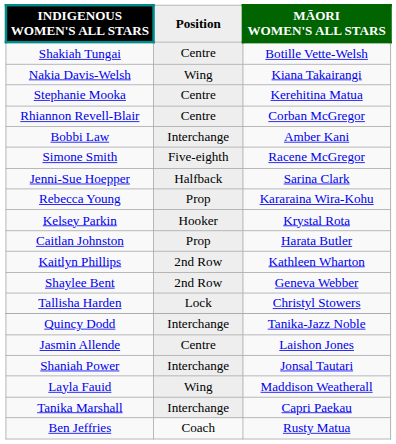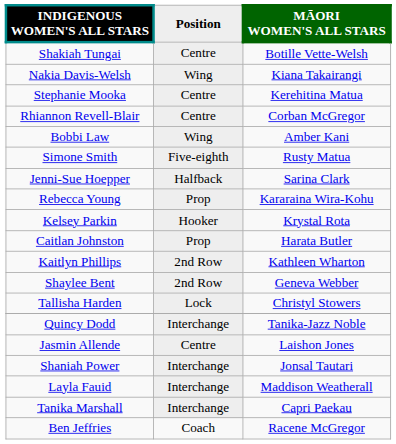 <table class="wikitable" style="margin: 1em auto 1em auto">
 <tr>
 <th align="centre" style="width:170px; border:3px solid darkcyan; background:black; color:white">INDIGENOUS<br>WOMEN'S ALL STARS</th>
 <th width="100" align="center" style="background: #eeeeee; color: black">Position</th>
 <th align="centre" style="width:170px; border:3px solid darkgreen; background:darkgreen; color:white">MĀORI<br>WOMEN'S ALL STARS</th>
 </tr>
 <tr>
 <td align="center"><a href='#'>Shakiah Tungai</a></td>
 <td align="center" style="background: #eeeeee">Centre</td>
 <td align="center"><a href='#'>Botille Vette-Welsh</a></td>
 </tr>
 <tr>
 <td align="center"><a href='#'>Nakia Davis-Welsh</a></td>
 <td align="center" style="background: #eeeeee">Wing</td>
 <td align="center"><a href='#'>Kiana Takairangi</a></td>
 </tr>
 <tr>
 <td align="center"><a href='#'>Stephanie Mooka</a></td>
 <td align="center" style="background: #eeeeee">Centre</td>
 <td align="center"><a href='#'>Kerehitina Matua</a></td>
 </tr>
 <tr>
 <td align="center"><a href='#'>Rhiannon Revell-Blair</a></td>
 <td align="center" style="background: #eeeeee">Centre</td>
 <td align="center"><a href='#'>Corban McGregor</a></td>
 </tr>
 <tr>
 <td align="center"><a href='#'>Bobbi Law</a></td>
-<td align="center" style="background: #eeeeee">Interchange</td>
+<td align="center" style="background: #eeeeee">Wing</td>
 <td align="center"><a href='#'>Amber Kani</a></td>
 </tr>
 <tr>
 <td align="center"><a href='#'>Simone Smith</a></td>
 <td align="center" style="background: #eeeeee">Five-eighth</td>
-<td align="center"><a href='#'>Racene McGregor</a></td>
+<td align="center"><a href='#'>Rusty Matua</a></td>
 </tr>
 <tr>
 <td align="center"><a href='#'>Jenni-Sue Hoepper</a></td>
 <td align="center" style="background: #eeeeee">Halfback</td>
 <td align="center"><a href='#'>Sarina Clark</a></td>
 </tr>
 <tr>
 <td align="center"><a href='#'>Rebecca Young</a></td>
 <td align="center" style="background: #eeeeee">Prop</td>
 <td align="center"><a href='#'>Kararaina Wira-Kohu</a></td>
 </tr>
 <tr>
 <td align="center"><a href='#'>Kelsey Parkin</a></td>
 <td align="center" style="background: #eeeeee">Hooker</td>
 <td align="center"><a href='#'>Krystal Rota</a></td>
 </tr>
 <tr>
 <td align="center"><a href='#'>Caitlan Johnston</a></td>
 <td align="center" style="background: #eeeeee">Prop</td>
 <td align="center"><a href='#'>Harata Butler</a></td>
 </tr>
 <tr>
 <td align="center"><a href='#'>Kaitlyn Phillips</a></td>
 <td align="center" style="background: #eeeeee">2nd Row</td>
 <td align="center"><a href='#'>Kathleen Wharton</a></td>
 </tr>
 <tr>
 <td align="center"><a href='#'>Shaylee Bent</a></td>
 <td align="center" style="background: #eeeeee">2nd Row</td>
 <td align="center"><a href='#'>Geneva Webber</a></td>
 </tr>
 <tr>
 <td align="center"><a href='#'>Tallisha Harden</a></td>
 <td align="center" style="background: #eeeeee">Lock</td>
 <td align="center"><a href='#'>Christyl Stowers</a></td>
 </tr>
 <tr>
 </tr>
 <tr>
 <td align="center"><a href='#'>Quincy Dodd</a></td>
 <td align="center" style="background: #eeeeee">Interchange</td>
 <td align="center"><a href='#'>Tanika-Jazz Noble</a></td>
 </tr>
 <tr>
 <td align="center"><a href='#'>Jasmin Allende</a></td>
 <td align="center" style="background: #eeeeee">Centre</td>
 <td align="center"><a href='#'>Laishon Jones</a></td>
 </tr>
 <tr>
 <td align="center"><a href='#'>Shaniah Power</a></td>
 <td align="center" style="background: #eeeeee">Interchange</td>
 <td align="center"><a href='#'>Jonsal Tautari</a></td>
 </tr>
 <tr>
 <td align="center"><a href='#'>Layla Fauid</a></td>
-<td align="center" style="background: #eeeeee">Wing</td>
+<td align="center" style="background: #eeeeee">Interchange</td>
 <td align="center"><a href='#'>Maddison Weatherall</a></td>
 </tr>
 <tr>
 <td align="center"><a href='#'>Tanika Marshall</a></td>
 <td align="center" style="background: #eeeeee">Interchange</td>
 <td align="center"><a href='#'>Capri Paekau</a></td>
 </tr>
 <tr>
 <td align="center"><a href='#'>Ben Jeffries</a></td>
 <td align="center">Coach</td>
-<td align="center"><a href='#'>Rusty Matua</a></td>
+<td align="center"><a href='#'>Racene McGregor</a></td>
 </tr>
 </table>
